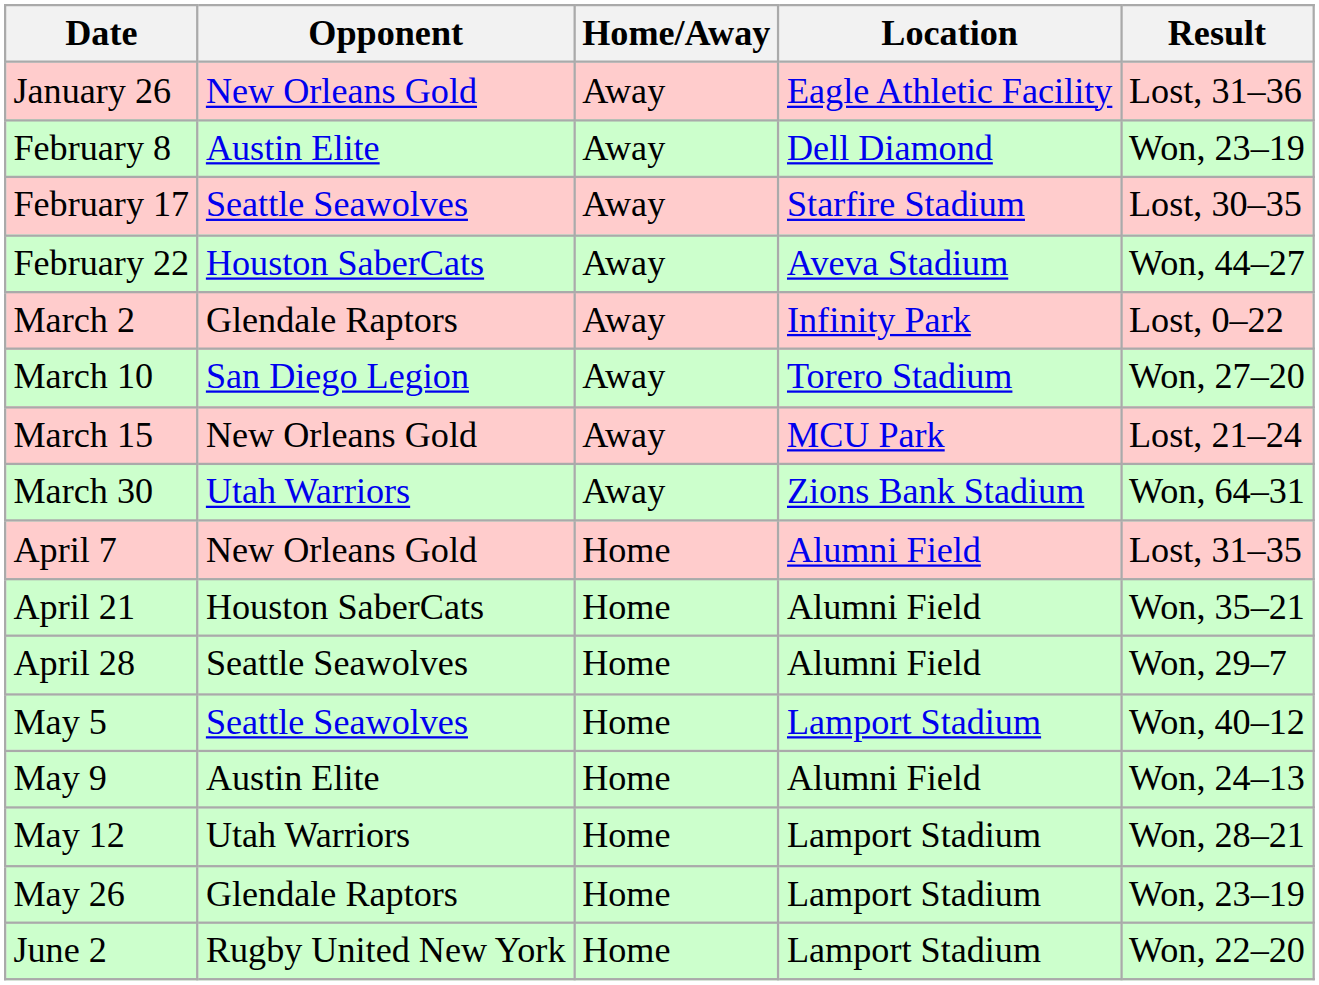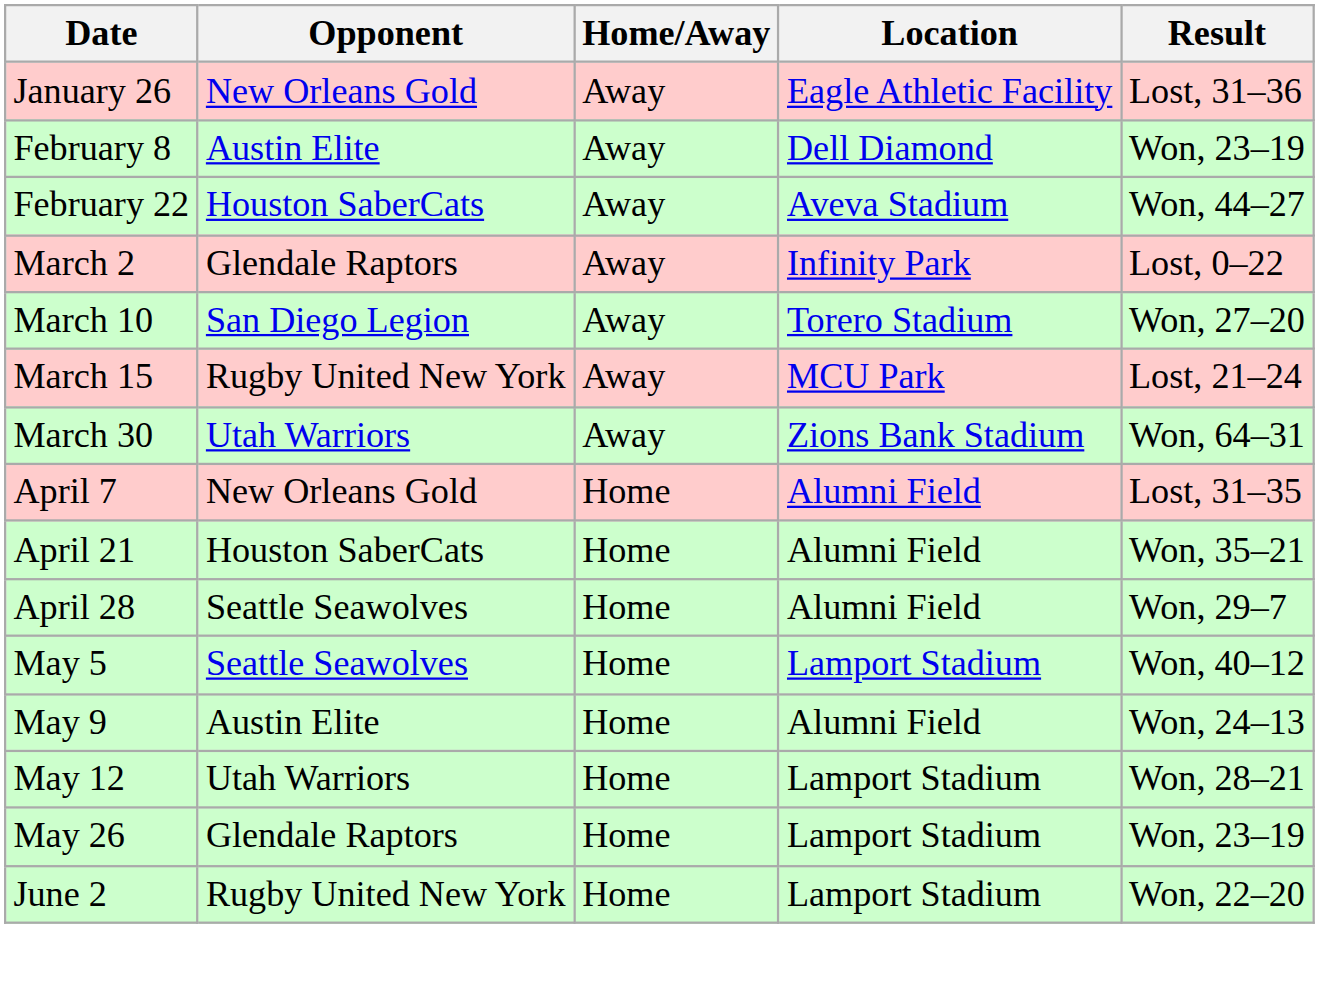 <table class="wikitable">
 <tr>
 <th>Date</th>
 <th>Opponent</th>
 <th>Home/Away</th>
 <th>Location</th>
 <th>Result</th>
 </tr>
 <tr bgcolor="#FFCCCC">
 <td>January 26</td>
 <td><a href='#'>New Orleans Gold</a></td>
 <td>Away</td>
 <td><a href='#'>Eagle Athletic Facility</a></td>
 <td>Lost, 31–36</td>
 </tr>
 <tr bgcolor="#CCFFCC">
 <td>February 8</td>
 <td><a href='#'>Austin Elite</a></td>
 <td>Away</td>
 <td><a href='#'>Dell Diamond</a></td>
 <td>Won, 23–19</td>
-</tr>
-<tr bgcolor="#FFCCCC">
-<td>February 17</td>
-<td><a href='#'>Seattle Seawolves</a></td>
-<td>Away</td>
-<td><a href='#'>Starfire Stadium</a></td>
-<td>Lost, 30–35</td>
 </tr>
 <tr bgcolor="#CCFFCC">
 <td>February 22</td>
 <td><a href='#'>Houston SaberCats</a></td>
 <td>Away</td>
 <td><a href='#'>Aveva Stadium</a></td>
 <td>Won, 44–27</td>
 </tr>
 <tr bgcolor="#FFCCCC">
 <td>March 2</td>
 <td>Glendale Raptors</td>
 <td>Away</td>
 <td><a href='#'>Infinity Park</a></td>
 <td>Lost, 0–22</td>
 </tr>
 <tr bgcolor="#CCFFCC">
 <td>March 10</td>
 <td><a href='#'>San Diego Legion</a></td>
 <td>Away</td>
 <td><a href='#'>Torero Stadium</a></td>
 <td>Won, 27–20</td>
 </tr>
 <tr bgcolor="#FFCCCC">
 <td>March 15</td>
-<td>New Orleans Gold</td>
+<td>Rugby United New York</td>
 <td>Away</td>
 <td><a href='#'>MCU Park</a></td>
 <td>Lost, 21–24</td>
 </tr>
 <tr bgcolor="#CCFFCC">
 <td>March 30</td>
 <td><a href='#'>Utah Warriors</a></td>
 <td>Away</td>
 <td><a href='#'>Zions Bank Stadium</a></td>
 <td>Won, 64–31</td>
 </tr>
 <tr bgcolor="#FFCCCC">
 <td>April 7</td>
 <td>New Orleans Gold</td>
 <td>Home</td>
 <td><a href='#'>Alumni Field</a></td>
 <td>Lost, 31–35</td>
 </tr>
 <tr bgcolor="#CCFFCC">
 <td>April 21</td>
 <td>Houston SaberCats</td>
 <td>Home</td>
 <td>Alumni Field</td>
 <td>Won, 35–21</td>
 </tr>
 <tr bgcolor="#CCFFCC">
 <td>April 28</td>
 <td>Seattle Seawolves</td>
 <td>Home</td>
 <td>Alumni Field</td>
 <td>Won, 29–7</td>
 </tr>
 <tr bgcolor="#CCFFCC">
 <td>May 5</td>
 <td><a href='#'>Seattle Seawolves</a></td>
 <td>Home</td>
 <td><a href='#'>Lamport Stadium</a></td>
 <td>Won, 40–12</td>
 </tr>
 <tr bgcolor="#CCFFCC">
 <td>May 9</td>
 <td>Austin Elite</td>
 <td>Home</td>
 <td>Alumni Field</td>
 <td>Won, 24–13</td>
 </tr>
 <tr bgcolor="#CCFFCC">
 <td>May 12</td>
 <td>Utah Warriors</td>
 <td>Home</td>
 <td>Lamport Stadium</td>
 <td>Won, 28–21</td>
 </tr>
 <tr bgcolor="#CCFFCC">
 <td>May 26</td>
 <td>Glendale Raptors</td>
 <td>Home</td>
 <td>Lamport Stadium</td>
 <td>Won, 23–19</td>
 </tr>
 <tr bgcolor="#CCFFCC">
 <td>June 2</td>
 <td>Rugby United New York</td>
 <td>Home</td>
 <td>Lamport Stadium</td>
 <td>Won, 22–20</td>
 </tr>
 </table>
